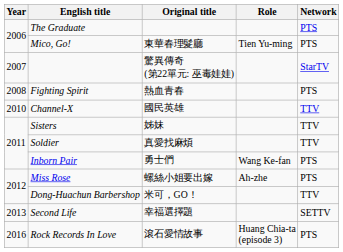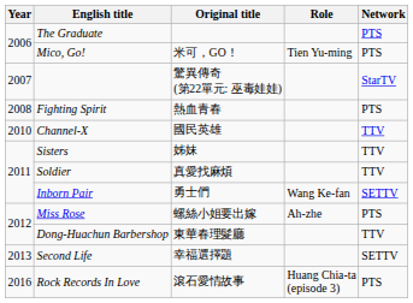 <table class="wikitable sortable">
 <tr>
 <th>Year</th>
 <th>English title</th>
 <th>Original title</th>
 <th>Role</th>
 <th>Network</th>
 </tr>
 <tr>
 <td rowspan=2>2006</td>
 <td><em>The Graduate</em></td>
 <td></td>
 <td></td>
 <td><a href='#'>PTS</a></td>
 </tr>
 <tr>
 <td><em>Mico, Go!</em></td>
-<td>東華春理髮廳</td>
+<td>米可，GO！</td>
 <td>Tien Yu-ming</td>
 <td>PTS</td>
 </tr>
 <tr>
 <td>2007</td>
 <td></td>
 <td>驚異傳奇 <br> (第22單元: 巫毒娃娃)</td>
 <td></td>
 <td><a href='#'>StarTV</a></td>
 </tr>
 <tr>
 <td>2008</td>
 <td><em>Fighting Spirit</em></td>
 <td>熱血青春</td>
 <td></td>
 <td>PTS</td>
 </tr>
 <tr>
 <td>2010</td>
 <td><em>Channel-X</em></td>
 <td>國民英雄</td>
 <td></td>
 <td><a href='#'>TTV</a></td>
 </tr>
 <tr>
 <td rowspan=3>2011</td>
 <td><em>Sisters</em></td>
 <td>姊妹</td>
 <td></td>
 <td>TTV</td>
 </tr>
 <tr>
 <td><em>Soldier</em></td>
 <td>真愛找麻煩</td>
 <td></td>
 <td>TTV</td>
 </tr>
 <tr>
 <td><em><a href='#'>Inborn Pair</a></em></td>
 <td>勇士們</td>
 <td>Wang Ke-fan</td>
-<td>PTS</td>
+<td><a href='#'>SETTV</a></td>
 </tr>
 <tr>
 <td rowspan=2>2012</td>
 <td><em><a href='#'>Miss Rose</a></em></td>
 <td>螺絲小姐要出嫁</td>
 <td>Ah-zhe</td>
 <td>PTS</td>
 </tr>
 <tr>
 <td><em>Dong-Huachun Barbershop</em></td>
-<td>米可，GO！</td>
+<td>東華春理髮廳</td>
 <td></td>
 <td>TTV</td>
 </tr>
 <tr>
 <td>2013</td>
 <td><em>Second Life</em></td>
 <td>幸福選擇題</td>
 <td></td>
 <td>SETTV</td>
 </tr>
 <tr>
 <td>2016</td>
 <td><em>Rock Records In Love</em></td>
 <td>滾石愛情故事</td>
 <td>Huang Chia-ta <br> (episode 3)</td>
 <td>PTS</td>
 </tr>
 </table>
